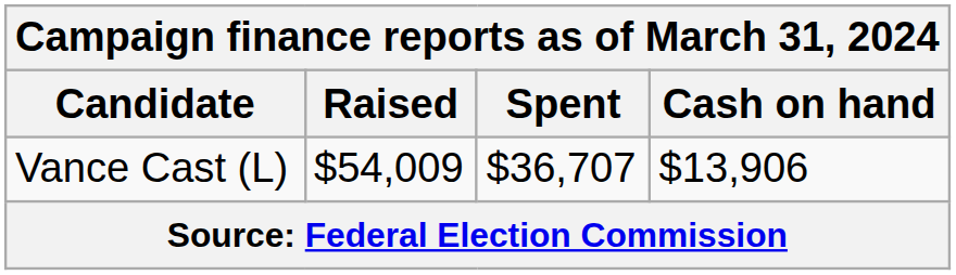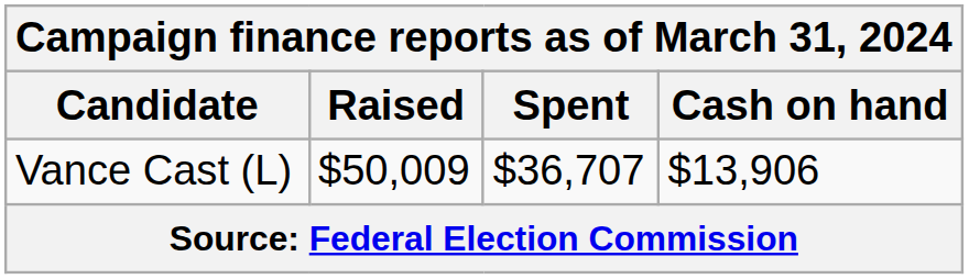 <table class="wikitable sortable">
 <tr>
 <th colspan=4>Campaign finance reports as of March 31, 2024</th>
 </tr>
 <tr style="text-align:center;">
 <th>Candidate</th>
 <th>Raised</th>
 <th>Spent</th>
 <th>Cash on hand</th>
 </tr>
 <tr>
 <td>Vance Cast (L)</td>
-<td>$54,009</td>
+<td>$50,009</td>
 <td>$36,707</td>
 <td>$13,906</td>
 </tr>
 <tr>
 <th colspan="4"><small>Source: <a href='#'>Federal Election Commission</a></small></th>
 </tr>
 </table>
